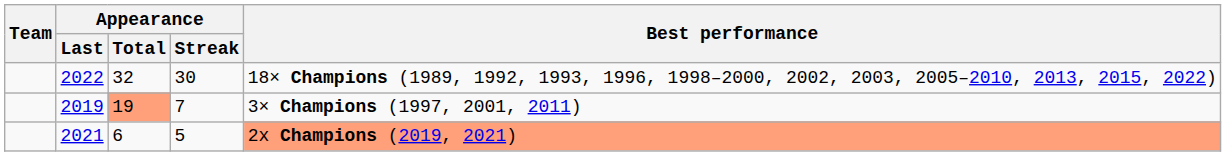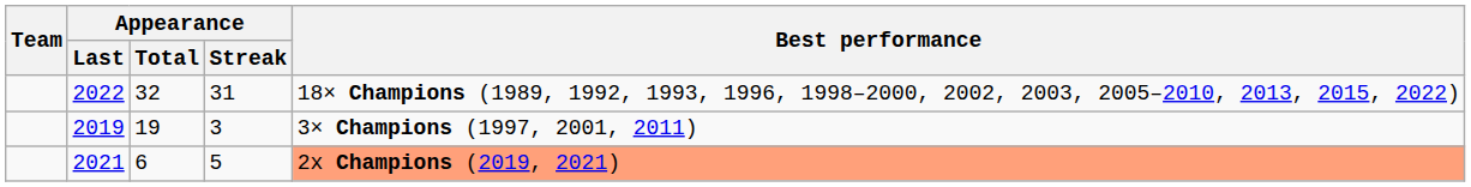 <table class="wikitable">
 <tr>
 <th rowspan=2>Team</th>
 <th colspan=3>Appearance</th>
 <th rowspan=2>Best performance</th>
 </tr>
 <tr>
 <th>Last</th>
 <th>Total</th>
 <th>Streak</th>
 </tr>
 <tr>
 <td align=left></td>
 <td><a href='#'>2022</a></td>
 <td>32</td>
-<td>30</td>
+<td>31</td>
 <td align=left>18× <strong>Champions</strong> (1989, 1992, 1993, 1996, 1998–2000, 2002, 2003, 2005–<a href='#'>2010</a>, <a href='#'>2013</a>, <a href='#'>2015</a>, <a href='#'>2022</a>)</td>
 </tr>
 <tr>
 <td align="left"></td>
 <td><a href='#'>2019</a></td>
-<td style="background: lightsalmon;">19</td>
-<td>7</td>
+<td>19</td>
+<td>3</td>
 <td align="left">3× <strong>Champions</strong> (1997, 2001, <a href='#'>2011</a>)</td>
 </tr>
 <tr>
 <td align="left"></td>
 <td><a href='#'>2021</a></td>
 <td>6</td>
 <td>5</td>
 <td align="left" style="background: lightsalmon;">2x <strong>Champions</strong> (<a href='#'>2019</a>, <a href='#'>2021</a>)</td>
 </tr>
 </table>
